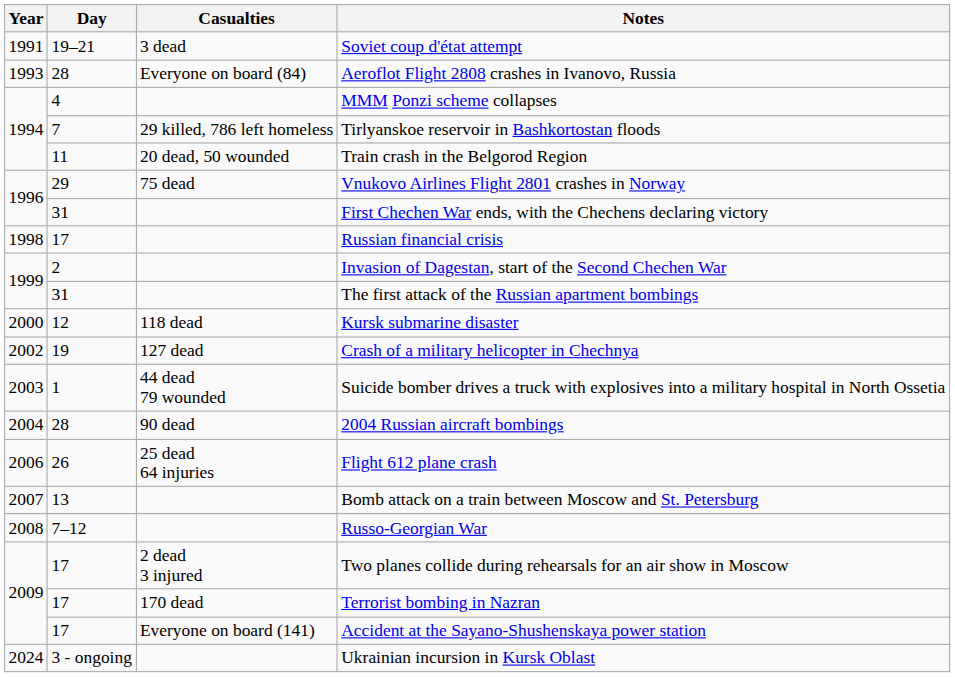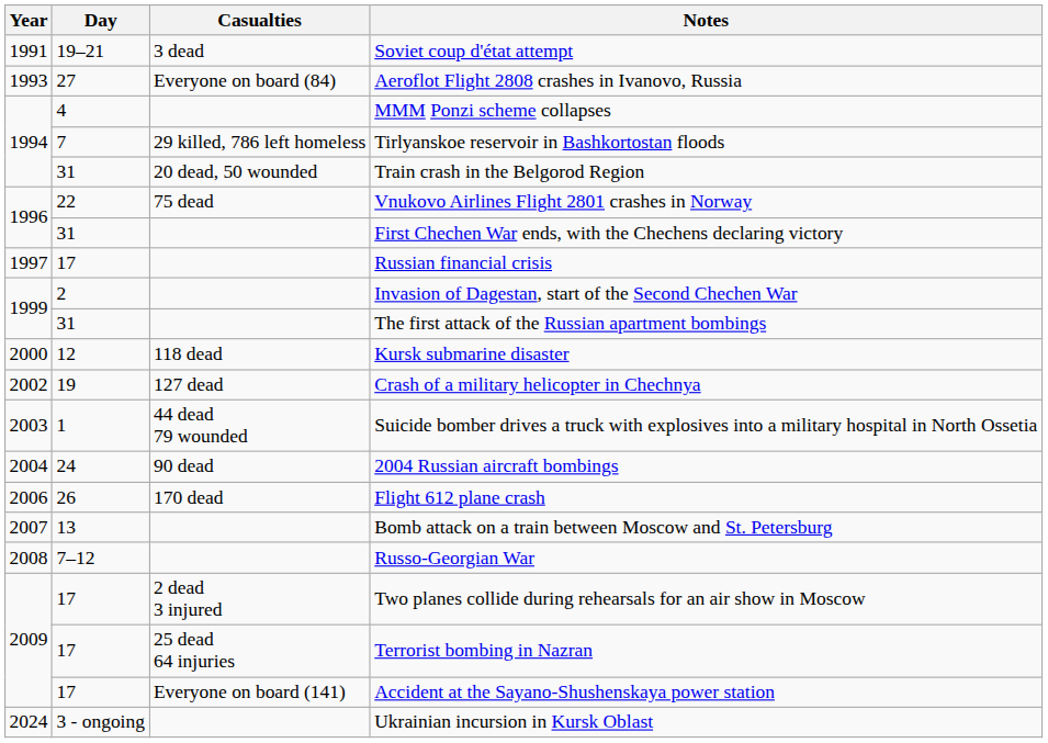 <table class="wikitable sortable">
 <tr>
 <th>Year</th>
 <th>Day</th>
 <th>Casualties</th>
 <th class="unsortable">Notes</th>
 </tr>
 <tr>
 <td>1991</td>
 <td>19–21</td>
 <td>3 dead</td>
 <td><a href='#'>Soviet coup d'état attempt</a></td>
 </tr>
 <tr>
 <td>1993</td>
-<td>28</td>
+<td>27</td>
 <td>Everyone on board (84)</td>
 <td><a href='#'>Aeroflot Flight 2808</a> crashes in Ivanovo, Russia</td>
 </tr>
 <tr>
 <td rowspan=3>1994</td>
 <td>4</td>
 <td></td>
 <td><a href='#'>MMM</a> <a href='#'>Ponzi scheme</a> collapses</td>
 </tr>
 <tr>
 <td>7</td>
 <td>29 killed, 786 left homeless</td>
 <td>Tirlyanskoe reservoir in <a href='#'>Bashkortostan</a> floods</td>
 </tr>
 <tr>
-<td>11</td>
+<td>31</td>
 <td>20 dead, 50 wounded</td>
 <td>Train crash in the Belgorod Region</td>
 </tr>
 <tr>
 <td rowspan=2>1996</td>
-<td>29</td>
+<td>22</td>
 <td>75 dead</td>
 <td><a href='#'>Vnukovo Airlines Flight 2801</a> crashes in <a href='#'>Norway</a></td>
 </tr>
 <tr>
 <td>31</td>
 <td></td>
 <td><a href='#'>First Chechen War</a> ends, with the Chechens declaring victory</td>
 </tr>
 <tr>
-<td>1998</td>
+<td>1997</td>
 <td>17</td>
 <td></td>
 <td><a href='#'>Russian financial crisis</a></td>
 </tr>
 <tr>
 <td rowspan=2>1999</td>
 <td>2</td>
 <td></td>
 <td><a href='#'>Invasion of Dagestan</a>, start of the <a href='#'>Second Chechen War</a></td>
 </tr>
 <tr>
 <td>31</td>
 <td></td>
 <td>The first attack of the <a href='#'>Russian apartment bombings</a></td>
 </tr>
 <tr>
 <td>2000</td>
 <td>12</td>
 <td>118 dead</td>
 <td><a href='#'>Kursk submarine disaster</a></td>
 </tr>
 <tr>
 <td>2002</td>
 <td>19</td>
 <td>127 dead</td>
 <td><a href='#'>Crash of a military helicopter in Chechnya</a></td>
 </tr>
 <tr>
 <td>2003</td>
 <td>1</td>
 <td>44 dead<br>79 wounded</td>
 <td>Suicide bomber drives a truck with explosives into a military hospital in North Ossetia</td>
 </tr>
 <tr>
 <td>2004</td>
-<td>28</td>
+<td>24</td>
 <td>90 dead</td>
 <td><a href='#'>2004 Russian aircraft bombings</a></td>
 </tr>
 <tr>
 <td>2006</td>
 <td>26</td>
-<td>25 dead<br>64 injuries</td>
+<td>170 dead</td>
 <td><a href='#'>Flight 612 plane crash</a></td>
 </tr>
 <tr>
 <td>2007</td>
 <td>13</td>
 <td></td>
 <td>Bomb attack on a train between Moscow and <a href='#'>St. Petersburg</a></td>
 </tr>
 <tr>
 <td>2008</td>
 <td>7–12</td>
 <td></td>
 <td><a href='#'>Russo-Georgian War</a></td>
 </tr>
 <tr>
 <td rowspan=3>2009</td>
 <td>17</td>
 <td>2 dead<br>3 injured</td>
 <td>Two planes collide during rehearsals for an air show in Moscow</td>
 </tr>
 <tr>
 <td>17</td>
-<td>170 dead</td>
+<td>25 dead<br>64 injuries</td>
 <td><a href='#'>Terrorist bombing in Nazran</a></td>
 </tr>
 <tr>
 <td>17</td>
 <td>Everyone on board (141)</td>
 <td><a href='#'>Accident at the Sayano-Shushenskaya power station</a></td>
 </tr>
 <tr>
 <td>2024</td>
 <td>3 - ongoing</td>
 <td></td>
 <td>Ukrainian incursion in <a href='#'>Kursk Oblast</a></td>
 </tr>
 </table>
